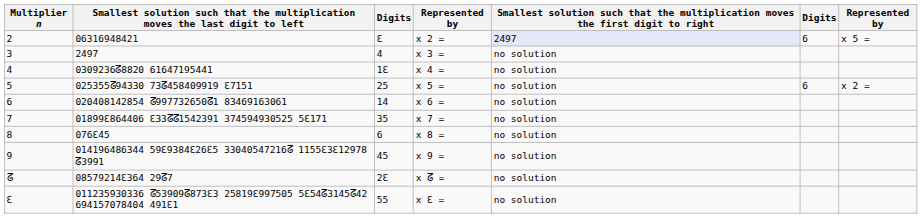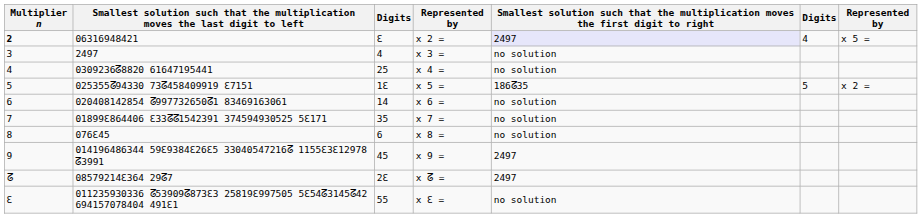 <table class="wikitable">
 <tr>
 <th>Multiplier <em>n</em></th>
 <th>Smallest solution such that the multiplication moves the last digit to left</th>
 <th>Digits</th>
 <th>Represented by</th>
 <th>Smallest solution such that the multiplication moves the first digit to right</th>
 <th>Digits</th>
 <th>Represented by</th>
 </tr>
 <tr>
-<td>2</td>
+<td><strong>2</strong></td>
 <td>06316948421</td>
 <td>Ɛ</td>
 <td> x 2 = </td>
 <td style="background: lavender;">2497</td>
-<td>6</td>
+<td>4</td>
 <td> x 5 = </td>
 </tr>
 <tr>
 <td>3</td>
 <td>2497</td>
 <td>4</td>
 <td> x 3 = </td>
 <td>no solution</td>
 <td></td>
 <td></td>
 </tr>
 <tr>
 <td>4</td>
 <td>0309236ᘔ8820 61647195441</td>
-<td>1Ɛ</td>
+<td>25</td>
 <td> x 4 = </td>
 <td>no solution</td>
 <td></td>
 <td></td>
 </tr>
 <tr>
 <td>5</td>
 <td>025355ᘔ94330 73ᘔ458409919 Ɛ7151</td>
-<td>25</td>
+<td>1Ɛ</td>
 <td> x 5 = </td>
-<td>no solution</td>
-<td>6</td>
+<td>186ᘔ35</td>
+<td>5</td>
 <td> x 2 = </td>
 </tr>
 <tr>
 <td>6</td>
 <td>020408142854 ᘔ997732650ᘔ1 83469163061</td>
 <td>14</td>
 <td> x 6 = </td>
 <td>no solution</td>
 <td></td>
 <td></td>
 </tr>
 <tr>
 <td>7</td>
 <td>01899Ɛ864406 Ɛ33ᘔᘔ1542391 374594930525 5Ɛ171</td>
 <td>35</td>
 <td> x 7 = </td>
 <td>no solution</td>
 <td></td>
 <td></td>
 </tr>
 <tr>
 <td>8</td>
 <td>076Ɛ45</td>
 <td>6</td>
 <td> x 8 = </td>
 <td>no solution</td>
 <td></td>
 <td></td>
 </tr>
 <tr>
 <td>9</td>
 <td>014196486344 59Ɛ9384Ɛ26Ɛ5 33040547216ᘔ 1155Ɛ3Ɛ12978 ᘔ3991</td>
 <td>45</td>
 <td> x 9 = </td>
-<td>no solution</td>
+<td>2497</td>
 <td></td>
 <td></td>
 </tr>
 <tr>
 <td>ᘔ</td>
 <td>08579214Ɛ364 29ᘔ7</td>
 <td>2Ɛ</td>
 <td> x ᘔ = </td>
-<td>no solution</td>
+<td>2497</td>
 <td></td>
 <td></td>
 </tr>
 <tr>
 <td>Ɛ</td>
 <td>011235930336 ᘔ53909ᘔ873Ɛ3 25819Ɛ997505 5Ɛ54ᘔ3145ᘔ42 694157078404 491Ɛ1</td>
 <td>55</td>
 <td> x Ɛ = </td>
 <td>no solution</td>
 <td></td>
 <td></td>
 </tr>
 </table>
